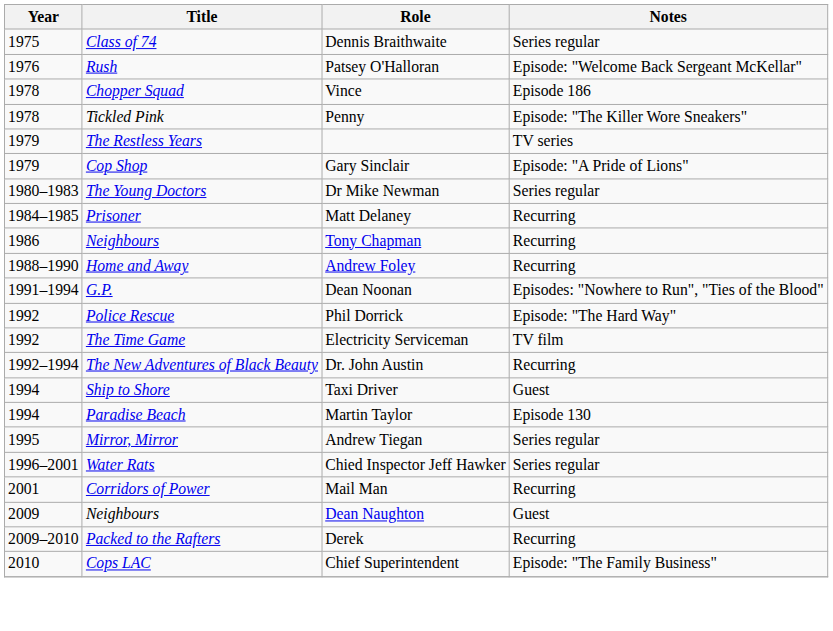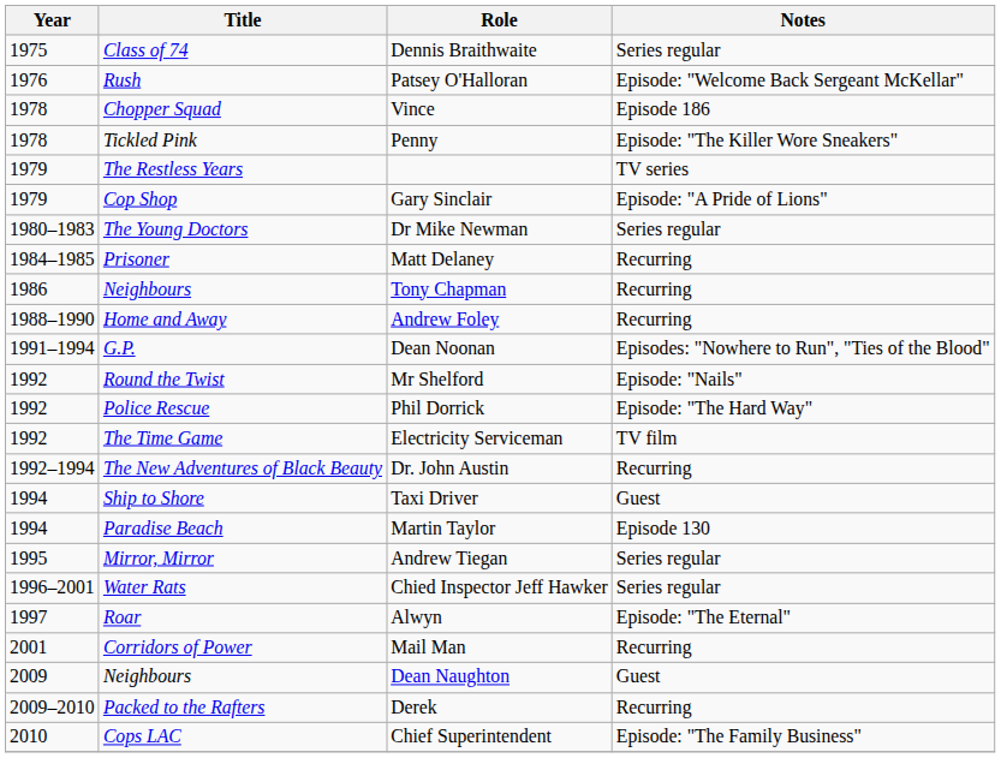 <table class="wikitable">
 <tr>
 <th>Year</th>
 <th>Title</th>
 <th>Role</th>
 <th>Notes</th>
 </tr>
 <tr>
 <td>1975</td>
 <td><em><a href='#'>Class of 74</a></em></td>
 <td>Dennis Braithwaite</td>
 <td>Series regular</td>
 </tr>
 <tr>
 <td>1976</td>
 <td><em><a href='#'>Rush</a></em></td>
 <td>Patsey O'Halloran</td>
 <td>Episode: "Welcome Back Sergeant McKellar"</td>
 </tr>
 <tr>
 <td>1978</td>
 <td><em><a href='#'>Chopper Squad</a></em></td>
 <td>Vince</td>
 <td>Episode 186</td>
 </tr>
 <tr>
 <td>1978</td>
 <td><em>Tickled Pink</em></td>
 <td>Penny</td>
 <td>Episode: "The Killer Wore Sneakers"</td>
 </tr>
 <tr>
 <td>1979</td>
 <td><em><a href='#'>The Restless Years</a></em></td>
 <td></td>
 <td>TV series</td>
 </tr>
 <tr>
 <td>1979</td>
 <td><em><a href='#'>Cop Shop</a></em></td>
 <td>Gary Sinclair</td>
 <td>Episode: "A Pride of Lions"</td>
 </tr>
 <tr>
 <td>1980–1983</td>
 <td><em><a href='#'>The Young Doctors</a></em></td>
 <td>Dr Mike Newman</td>
 <td>Series regular</td>
 </tr>
 <tr>
 <td>1984–1985</td>
 <td><em><a href='#'>Prisoner</a></em></td>
 <td>Matt Delaney</td>
 <td>Recurring</td>
 </tr>
 <tr>
 <td>1986</td>
 <td><em><a href='#'>Neighbours</a></em></td>
 <td><a href='#'>Tony Chapman</a></td>
 <td>Recurring</td>
 </tr>
 <tr>
 <td>1988–1990</td>
 <td><em><a href='#'>Home and Away</a></em></td>
 <td><a href='#'>Andrew Foley</a></td>
 <td>Recurring</td>
 </tr>
 <tr>
 <td>1991–1994</td>
 <td><em><a href='#'>G.P.</a></em></td>
 <td>Dean Noonan</td>
 <td>Episodes: "Nowhere to Run", "Ties of the Blood"</td>
 </tr>
 <tr>
 <td>1992</td>
+<td><em><a href='#'>Round the Twist</a></em></td>
+<td>Mr Shelford</td>
+<td>Episode: "Nails"</td>
+</tr>
+<tr>
+<td>1992</td>
 <td><em><a href='#'>Police Rescue</a></em></td>
 <td>Phil Dorrick</td>
 <td>Episode: "The Hard Way"</td>
 </tr>
 <tr>
 <td>1992</td>
 <td><em><a href='#'>The Time Game</a></em></td>
 <td>Electricity Serviceman</td>
 <td>TV film</td>
 </tr>
 <tr>
 <td>1992–1994</td>
 <td><em><a href='#'>The New Adventures of Black Beauty</a></em></td>
 <td>Dr. John Austin</td>
 <td>Recurring</td>
 </tr>
 <tr>
 <td>1994</td>
 <td><em><a href='#'>Ship to Shore</a></em></td>
 <td>Taxi Driver</td>
 <td>Guest</td>
 </tr>
 <tr>
 <td>1994</td>
 <td><em><a href='#'>Paradise Beach</a></em></td>
 <td>Martin Taylor</td>
 <td>Episode 130</td>
 </tr>
 <tr>
 <td>1995</td>
 <td><em><a href='#'>Mirror, Mirror</a></em></td>
 <td>Andrew Tiegan</td>
 <td>Series regular</td>
 </tr>
 <tr>
 <td>1996–2001</td>
 <td><em><a href='#'>Water Rats</a></em></td>
 <td>Chied Inspector Jeff Hawker</td>
 <td>Series regular</td>
 </tr>
 <tr>
+<td>1997</td>
+<td><em><a href='#'>Roar</a></em></td>
+<td>Alwyn</td>
+<td>Episode: "The Eternal"</td>
+</tr>
+<tr>
 <td>2001</td>
 <td><em><a href='#'>Corridors of Power</a></em></td>
 <td>Mail Man</td>
 <td>Recurring</td>
 </tr>
 <tr>
 <td>2009</td>
 <td><em>Neighbours</em></td>
 <td><a href='#'>Dean Naughton</a></td>
 <td>Guest</td>
 </tr>
 <tr>
 <td>2009–2010</td>
 <td><em><a href='#'>Packed to the Rafters</a></em></td>
 <td>Derek</td>
 <td>Recurring</td>
 </tr>
 <tr>
 <td>2010</td>
 <td><em><a href='#'>Cops LAC</a></em></td>
 <td>Chief Superintendent</td>
 <td>Episode: "The Family Business"</td>
 </tr>
 <tr>
 </tr>
 </table>
